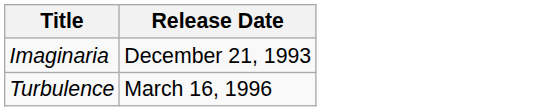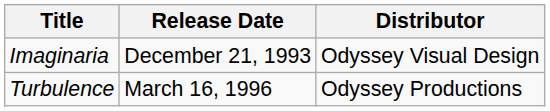 <table class = "wikitable unsortable">
 <tr>
 <th>Title</th>
 <th>Release Date</th>
+<th>Distributor</th>
 </tr>
 <tr>
 <td><em>Imaginaria</em></td>
 <td>December 21, 1993</td>
+<td>Odyssey Visual Design</td>
 </tr>
 <tr>
 <td><em>Turbulence</em></td>
 <td>March 16, 1996</td>
+<td>Odyssey Productions</td>
 </tr>
 </table>
